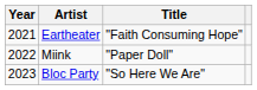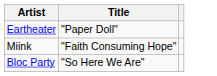 <table class="wikitable style="text-align:center;">
 <tr>
-<th scope="col">Year</th>
 <th scope="col">Artist</th>
 <th scope="col">Title</th>
 <th scope="col" class="unsortable"></th>
 </tr>
 <tr>
-<td rowspan="1">2021</td>
 <td><a href='#'>Eartheater</a></td>
+<td>"Paper Doll"</td>
+<td style="text-align: center;"></td>
+</tr>
+<tr>
+<td>Miink</td>
 <td>"Faith Consuming Hope"</td>
 <td style="text-align: center;"></td>
 </tr>
 <tr>
-<td rowspan="1">2022</td>
-<td>Miink</td>
-<td>"Paper Doll"</td>
-<td style="text-align: center;"></td>
-</tr>
-<tr>
-<td rowspan="1">2023</td>
 <td><a href='#'>Bloc Party</a></td>
 <td>"So Here We Are"</td>
 <td style="text-align: center;"></td>
 </tr>
 </table>
